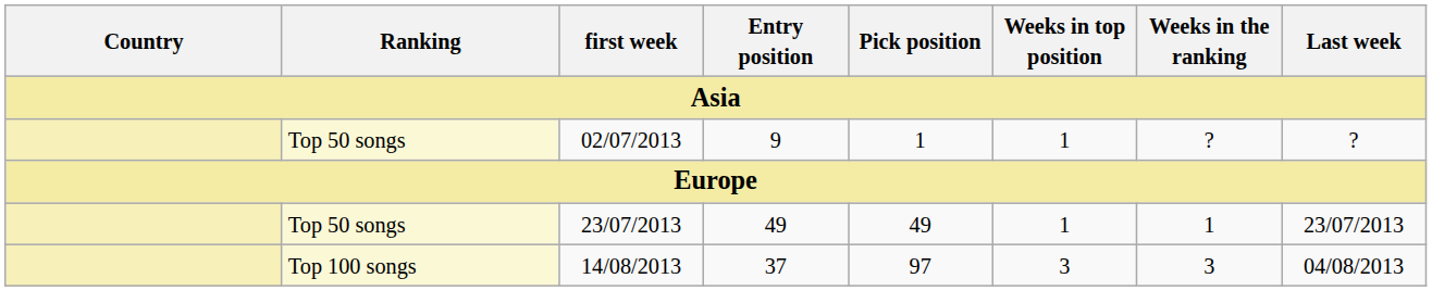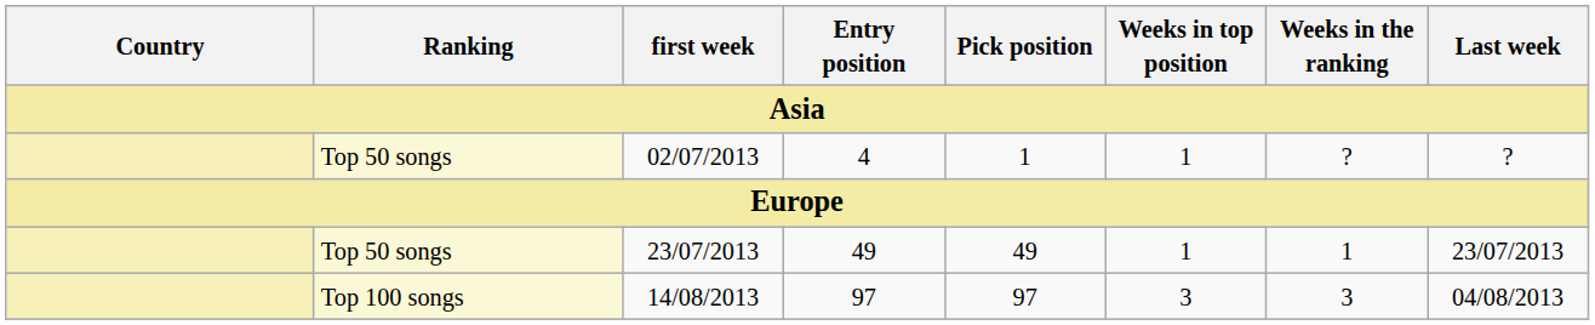 <table class="wikitable" style="border-collapse: collapse; margin:0 auto;">
 <tr>
 <th align="center" style="width: 10em"><small>Country</small></th>
 <th align="center" style="width: 10em"><small>Ranking</small></th>
 <th align="center" style="width: 05em"><small>first week</small></th>
 <th align="center" style="width: 05em"><small>Entry position</small></th>
 <th align="center" style="width: 05em"><small>Pick position</small></th>
 <th align="center" style="width: 05em"><small>Weeks in top position</small></th>
 <th align="center" style="width: 05em"><small>Weeks in the ranking</small></th>
 <th align="center" style="width: 05em"><small>Last week</small></th>
 </tr>
 <tr>
 <td colspan=8 bgcolor="F4ECA5" align=center><strong>Asia</strong></td>
 </tr>
 <tr>
 <td bgcolor="F7F1B9"><small></small></td>
 <td bgcolor="FBF8D6"><small>Top 50 songs</small></td>
 <td align="center"><small>02/07/2013</small></td>
-<td align="center"><small>9</small></td>
+<td align="center"><small>4</small></td>
 <td align="center"><small>1</small></td>
 <td align="center"><small>1</small></td>
 <td align="center"><small>?</small></td>
 <td align="center"><small>?</small></td>
 </tr>
 <tr>
 <td colspan=8 bgcolor="F4ECA5" align=center><strong>Europe</strong></td>
 </tr>
 <tr>
 <td bgcolor="F7F1B9"><small></small></td>
 <td bgcolor="FBF8D6"><small>Top 50 songs</small></td>
 <td align="center"><small>23/07/2013</small></td>
 <td align="center"><small>49</small></td>
 <td align="center"><small>49</small></td>
 <td align="center"><small>1</small></td>
 <td align="center"><small> 1</small></td>
 <td align="center"><small> 23/07/2013</small></td>
 </tr>
 <tr>
 <td bgcolor="F7F1B9"><small></small></td>
 <td bgcolor="FBF8D6"><small>Top 100 songs</small></td>
 <td align="center"><small>14/08/2013</small></td>
-<td align="center"><small>37</small></td>
+<td align="center"><small>97</small></td>
 <td align="center"><small>97</small></td>
 <td align="center"><small>3</small></td>
 <td align="center"><small> 3</small></td>
 <td align="center"><small> 04/08/2013</small></td>
 </tr>
 </table>
